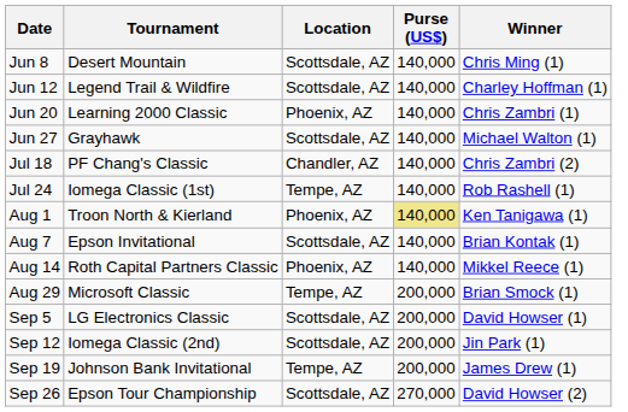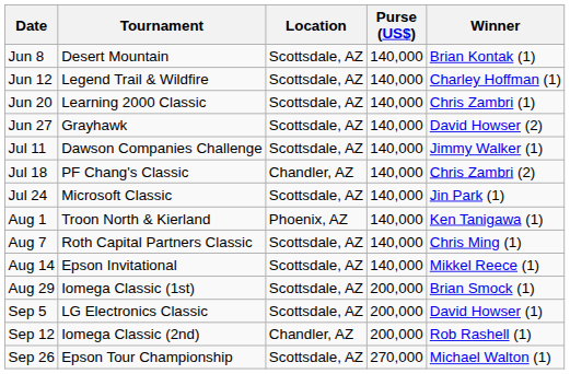 <table class="wikitable" style="font-size:95%">
 <tr>
 <th>Date</th>
 <th>Tournament</th>
 <th>Location</th>
 <th>Purse<br>(<a href='#'>US$</a>)</th>
 <th>Winner</th>
 </tr>
 <tr>
 <td>Jun 8</td>
 <td>Desert Mountain</td>
 <td>Scottsdale, AZ</td>
 <td align=right>140,000</td>
-<td> <a href='#'>Chris Ming</a> (1)</td>
+<td> <a href='#'>Brian Kontak</a> (1)</td>
 </tr>
 <tr>
 <td>Jun 12</td>
 <td>Legend Trail & Wildfire</td>
 <td>Scottsdale, AZ</td>
 <td align=right>140,000</td>
 <td> <a href='#'>Charley Hoffman</a> (1)</td>
 </tr>
 <tr>
 <td>Jun 20</td>
 <td>Learning 2000 Classic</td>
-<td>Phoenix, AZ</td>
+<td>Scottsdale, AZ</td>
 <td align=right>140,000</td>
 <td> <a href='#'>Chris Zambri</a> (1)</td>
 </tr>
 <tr>
 <td>Jun 27</td>
 <td>Grayhawk</td>
 <td>Scottsdale, AZ</td>
 <td align=right>140,000</td>
-<td> <a href='#'>Michael Walton</a> (1)</td>
+<td> <a href='#'>David Howser</a> (2)</td>
+</tr>
+<tr>
+<td>Jul 11</td>
+<td>Dawson Companies Challenge</td>
+<td>Scottsdale, AZ</td>
+<td align=right>140,000</td>
+<td> <a href='#'>Jimmy Walker</a> (1)</td>
 </tr>
 <tr>
 <td>Jul 18</td>
 <td>PF Chang's Classic</td>
 <td>Chandler, AZ</td>
 <td align=right>140,000</td>
 <td> <a href='#'>Chris Zambri</a> (2)</td>
 </tr>
 <tr>
 <td>Jul 24</td>
-<td>Iomega Classic (1st)</td>
-<td>Tempe, AZ</td>
+<td>Microsoft Classic</td>
+<td>Scottsdale, AZ</td>
 <td align=right>140,000</td>
-<td> <a href='#'>Rob Rashell</a> (1)</td>
+<td> <a href='#'>Jin Park</a> (1)</td>
 </tr>
 <tr>
 <td>Aug 1</td>
 <td>Troon North & Kierland</td>
 <td>Phoenix, AZ</td>
-<td align=right style="background: khaki;">140,000</td>
+<td align=right>140,000</td>
 <td> <a href='#'>Ken Tanigawa</a> (1)</td>
 </tr>
 <tr>
 <td>Aug 7</td>
-<td>Epson Invitational</td>
+<td>Roth Capital Partners Classic</td>
 <td>Scottsdale, AZ</td>
 <td align=right>140,000</td>
-<td> <a href='#'>Brian Kontak</a> (1)</td>
+<td> <a href='#'>Chris Ming</a> (1)</td>
 </tr>
 <tr>
 <td>Aug 14</td>
-<td>Roth Capital Partners Classic</td>
-<td>Phoenix, AZ</td>
+<td>Epson Invitational</td>
+<td>Scottsdale, AZ</td>
 <td align=right>140,000</td>
 <td> <a href='#'>Mikkel Reece</a> (1)</td>
 </tr>
 <tr>
 <td>Aug 29</td>
-<td>Microsoft Classic</td>
-<td>Tempe, AZ</td>
+<td>Iomega Classic (1st)</td>
+<td>Scottsdale, AZ</td>
 <td align=right>200,000</td>
 <td> <a href='#'>Brian Smock</a> (1)</td>
 </tr>
 <tr>
 <td>Sep 5</td>
 <td>LG Electronics Classic</td>
 <td>Scottsdale, AZ</td>
 <td align=right>200,000</td>
 <td> <a href='#'>David Howser</a> (1)</td>
 </tr>
 <tr>
 <td>Sep 12</td>
 <td>Iomega Classic (2nd)</td>
-<td>Scottsdale, AZ</td>
+<td>Chandler, AZ</td>
 <td align=right>200,000</td>
-<td> <a href='#'>Jin Park</a> (1)</td>
-</tr>
-<tr>
-<td>Sep 19</td>
-<td>Johnson Bank Invitational</td>
-<td>Tempe, AZ</td>
-<td align=right>200,000</td>
-<td> <a href='#'>James Drew</a> (1)</td>
+<td> <a href='#'>Rob Rashell</a> (1)</td>
 </tr>
 <tr>
 <td>Sep 26</td>
 <td>Epson Tour Championship</td>
 <td>Scottsdale, AZ</td>
 <td align=right>270,000</td>
-<td> <a href='#'>David Howser</a> (2)</td>
+<td> <a href='#'>Michael Walton</a> (1)</td>
 </tr>
 </table>
